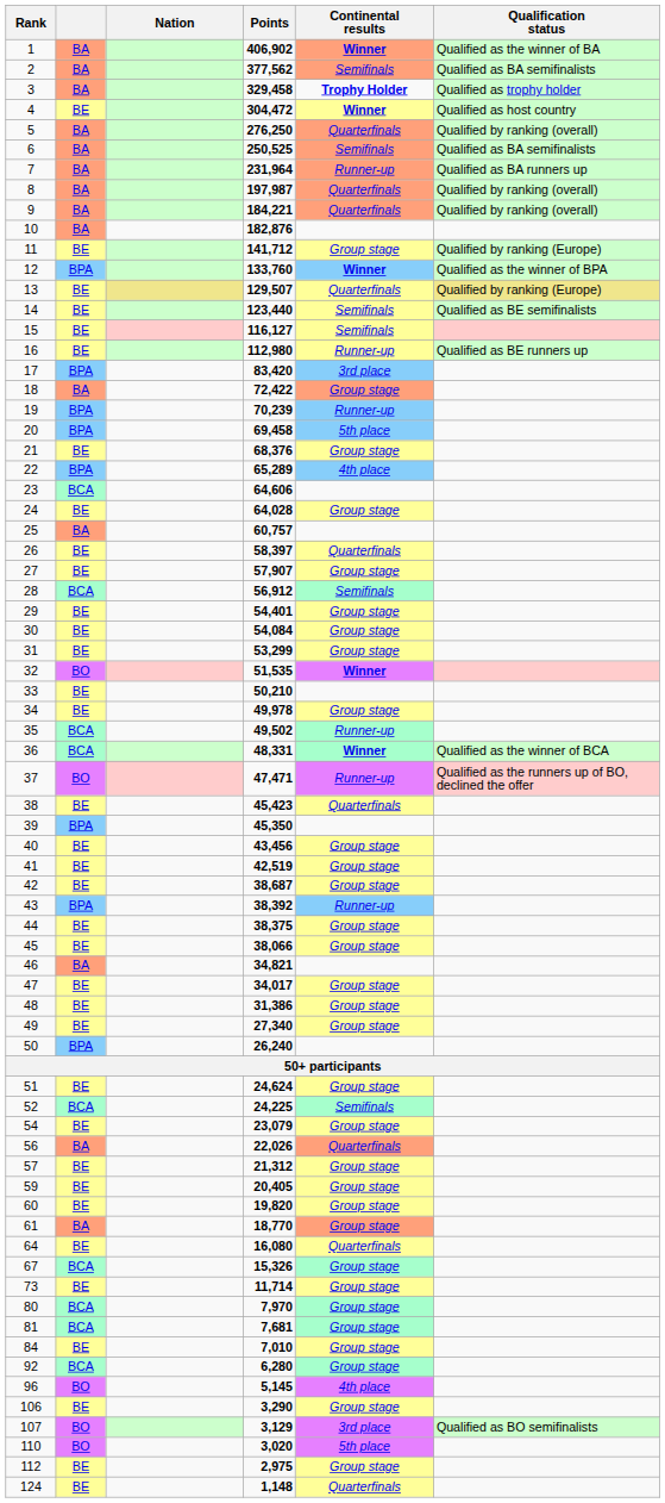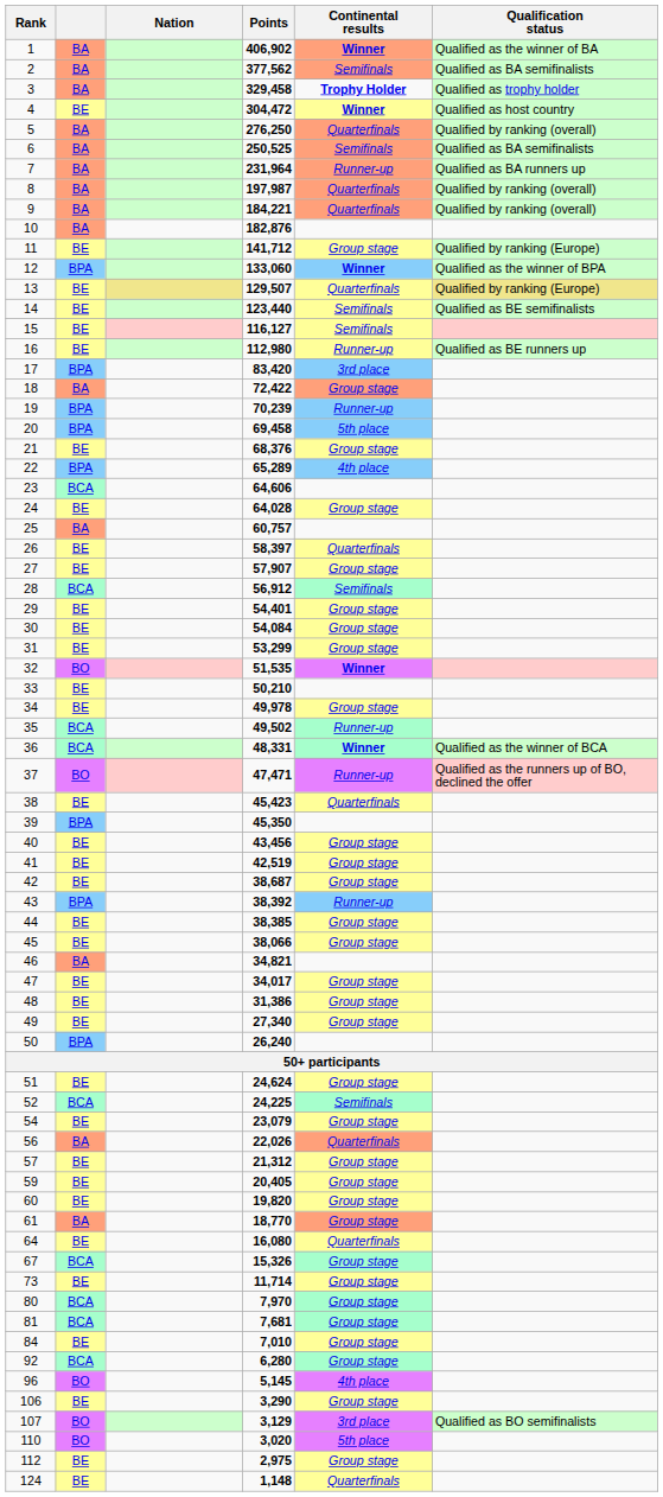 <table class="sortable wikitable" style="font-size:90%; text-align:center; margin:0.5em auto;">
 <tr>
 <th width="50">Rank</th>
 <th width="50"></th>
 <th width="150">Nation</th>
 <th width="50">Points</th>
 <th width="150">Continental<br>results</th>
 <th width="250">Qualification<br>status</th>
 </tr>
 <tr>
 <td>1</td>
 <td bgcolor="#FFA07A"><a href='#'>BA</a></td>
 <td align="left" bgcolor="#ccffcc"></td>
 <td align="right"><strong>406,902</strong></td>
 <td bgcolor="#FFA07A"><strong><a href='#'>Winner</a></strong></td>
 <td align="left" bgcolor="#ccffcc">Qualified as the winner of BA</td>
 </tr>
 <tr>
 <td>2</td>
 <td bgcolor="#FFA07A"><a href='#'>BA</a></td>
 <td align="left" bgcolor="#ccffcc"></td>
 <td align="right"><strong>377,562</strong></td>
 <td bgcolor="#FFA07A"><em><a href='#'>Semifinals</a></em></td>
 <td align="left" bgcolor="#ccffcc">Qualified as BA semifinalists</td>
 </tr>
 <tr>
 <td>3</td>
 <td bgcolor="#FFA07A"><a href='#'>BA</a></td>
 <td align="left" bgcolor="#ccffcc"></td>
 <td align="right"><strong>329,458</strong></td>
 <td><strong><a href='#'>Trophy Holder</a></strong></td>
 <td align="left" bgcolor="#ccffcc">Qualified as <a href='#'>trophy holder</a></td>
 </tr>
 <tr>
 <td>4</td>
 <td bgcolor="#FFFF99"><a href='#'>BE</a></td>
 <td align="left" bgcolor="#ccffcc"></td>
 <td align="right"><strong>304,472</strong></td>
 <td bgcolor="#FFFF99"><strong><a href='#'>Winner</a></strong></td>
 <td align="left" bgcolor="#ccffcc">Qualified as host country</td>
 </tr>
 <tr>
 <td>5</td>
 <td bgcolor="#FFA07A"><a href='#'>BA</a></td>
 <td align="left" bgcolor="#ccffcc"></td>
 <td align="right"><strong>276,250</strong></td>
 <td bgcolor="#FFA07A"><em><a href='#'>Quarterfinals</a></em></td>
 <td align="left" bgcolor="#ccffcc">Qualified by ranking (overall)</td>
 </tr>
 <tr>
 <td>6</td>
 <td bgcolor="#FFA07A"><a href='#'>BA</a></td>
 <td align="left" bgcolor="#ccffcc"></td>
 <td align="right"><strong>250,525</strong></td>
 <td bgcolor="#FFA07A"><em><a href='#'>Semifinals</a></em></td>
 <td align="left" bgcolor="#ccffcc">Qualified as BA semifinalists</td>
 </tr>
 <tr>
 <td>7</td>
 <td bgcolor="#FFA07A"><a href='#'>BA</a></td>
 <td align="left" bgcolor="#ccffcc"></td>
 <td align="right"><strong>231,964</strong></td>
 <td bgcolor="#FFA07A"><em><a href='#'>Runner-up</a></em></td>
 <td align="left" bgcolor="#ccffcc">Qualified as BA runners up</td>
 </tr>
 <tr>
 <td>8</td>
 <td bgcolor="#FFA07A"><a href='#'>BA</a></td>
 <td align="left" bgcolor="#ccffcc"></td>
 <td align="right"><strong>197,987</strong></td>
 <td bgcolor="#FFA07A"><em><a href='#'>Quarterfinals</a></em></td>
 <td align="left" bgcolor="#ccffcc">Qualified by ranking (overall)</td>
 </tr>
 <tr>
 <td>9</td>
 <td bgcolor="#FFA07A"><a href='#'>BA</a></td>
 <td align="left" bgcolor="#ccffcc"></td>
 <td align="right"><strong>184,221</strong></td>
 <td bgcolor="#FFA07A"><em><a href='#'>Quarterfinals</a></em></td>
 <td align="left" bgcolor="#ccffcc">Qualified by ranking (overall)</td>
 </tr>
 <tr>
 <td>10</td>
 <td bgcolor="#FFA07A"><a href='#'>BA</a></td>
 <td align="left"></td>
 <td align="right"><strong>182,876</strong></td>
 <td></td>
 <td align="left"></td>
 </tr>
 <tr>
 <td>11</td>
 <td bgcolor="#FFFF99"><a href='#'>BE</a></td>
 <td align="left" bgcolor="#ccffcc"></td>
 <td align="right"><strong>141,712</strong></td>
 <td bgcolor="#FFFF99"><em><a href='#'>Group stage</a></em></td>
 <td align="left" bgcolor="#ccffcc">Qualified by ranking (Europe)</td>
 </tr>
 <tr>
 <td>12</td>
 <td bgcolor="#87CEFA"><a href='#'>BPA</a></td>
 <td align="left" bgcolor="#ccffcc"></td>
-<td align="right"><strong>133,760</strong></td>
+<td align="right"><strong>133,060</strong></td>
 <td bgcolor="#87CEFA"><strong><a href='#'>Winner</a></strong></td>
 <td align="left" bgcolor="#ccffcc">Qualified as the winner of BPA</td>
 </tr>
 <tr>
 <td>13</td>
 <td bgcolor="#FFFF99"><a href='#'>BE</a></td>
 <td align="left" bgcolor="#f0e68c"></td>
 <td align="right"><strong>129,507</strong></td>
 <td bgcolor="#FFFF99"><em><a href='#'>Quarterfinals</a></em></td>
 <td align="left" bgcolor="#f0e68c">Qualified by ranking (Europe)</td>
 </tr>
 <tr>
 <td>14</td>
 <td bgcolor="#FFFF99"><a href='#'>BE</a></td>
 <td align="left" bgcolor="#ccffcc"></td>
 <td align="right"><strong>123,440</strong></td>
 <td bgcolor="#FFFF99"><em><a href='#'>Semifinals</a></em></td>
 <td align="left" bgcolor="#ccffcc">Qualified as BE semifinalists</td>
 </tr>
 <tr>
 <td>15</td>
 <td bgcolor="#FFFF99"><a href='#'>BE</a></td>
 <td align="left" bgcolor="#ffcccc"></td>
 <td align="right"><strong>116,127</strong></td>
 <td bgcolor="#FFFF99"><em><a href='#'>Semifinals</a></em></td>
 <td align="left" bgcolor="#ffcccc"></td>
 </tr>
 <tr>
 <td>16</td>
 <td bgcolor="#FFFF99"><a href='#'>BE</a></td>
 <td align="left" bgcolor="#ccffcc"></td>
 <td align="right"><strong>112,980</strong></td>
 <td bgcolor="#FFFF99"><em><a href='#'>Runner-up</a></em></td>
 <td align="left" bgcolor="#ccffcc">Qualified as BE runners up</td>
 </tr>
 <tr>
 <td>17</td>
 <td bgcolor="#87CEFA"><a href='#'>BPA</a></td>
 <td align="left"></td>
 <td align="right"><strong>83,420</strong></td>
 <td bgcolor="#87CEFA"><em><a href='#'>3rd place</a></em></td>
 <td align="left"></td>
 </tr>
 <tr>
 <td>18</td>
 <td bgcolor="#FFA07A"><a href='#'>BA</a></td>
 <td align="left"></td>
 <td align="right"><strong>72,422</strong></td>
 <td bgcolor="#FFA07A"><em><a href='#'>Group stage</a></em></td>
 <td align="left"></td>
 </tr>
 <tr>
 <td>19</td>
 <td bgcolor="#87CEFA"><a href='#'>BPA</a></td>
 <td align="left"></td>
 <td align="right"><strong>70,239</strong></td>
 <td bgcolor="#87CEFA"><em><a href='#'>Runner-up</a></em></td>
 <td align="left"></td>
 </tr>
 <tr>
 <td>20</td>
 <td bgcolor="#87CEFA"><a href='#'>BPA</a></td>
 <td align="left"></td>
 <td align="right"><strong>69,458</strong></td>
 <td bgcolor="#87CEFA"><em><a href='#'>5th place</a></em></td>
 <td align="left"></td>
 </tr>
 <tr>
 <td>21</td>
 <td bgcolor="#FFFF99"><a href='#'>BE</a></td>
 <td align="left"></td>
 <td align="right"><strong>68,376</strong></td>
 <td bgcolor="#FFFF99"><em><a href='#'>Group stage</a></em></td>
 <td align="left"></td>
 </tr>
 <tr>
 <td>22</td>
 <td bgcolor="#87CEFA"><a href='#'>BPA</a></td>
 <td align="left"></td>
 <td align="right"><strong>65,289</strong></td>
 <td bgcolor="#87CEFA"><em><a href='#'>4th place</a></em></td>
 <td align="left"></td>
 </tr>
 <tr>
 <td>23</td>
 <td bgcolor="#A6FFCC"><a href='#'>BCA</a></td>
 <td align="left"></td>
 <td align="right"><strong>64,606</strong></td>
 <td></td>
 <td align="left"></td>
 </tr>
 <tr>
 <td>24</td>
 <td bgcolor="#FFFF99"><a href='#'>BE</a></td>
 <td align="left"></td>
 <td align="right"><strong>64,028</strong></td>
 <td bgcolor="#FFFF99"><em><a href='#'>Group stage</a></em></td>
 <td align="left"></td>
 </tr>
 <tr>
 <td>25</td>
 <td bgcolor="#FFA07A"><a href='#'>BA</a></td>
 <td align="left"></td>
 <td align="right"><strong>60,757</strong></td>
 <td></td>
 <td align="left"></td>
 </tr>
 <tr>
 <td>26</td>
 <td bgcolor="#FFFF99"><a href='#'>BE</a></td>
 <td align="left"></td>
 <td align="right"><strong>58,397</strong></td>
 <td bgcolor="#FFFF99"><em><a href='#'>Quarterfinals</a></em></td>
 <td align="left"></td>
 </tr>
 <tr>
 <td>27</td>
 <td bgcolor="#FFFF99"><a href='#'>BE</a></td>
 <td align="left"></td>
 <td align="right"><strong>57,907</strong></td>
 <td bgcolor="#FFFF99"><em><a href='#'>Group stage</a></em></td>
 <td align="left"></td>
 </tr>
 <tr>
 <td>28</td>
 <td bgcolor="#A6FFCC"><a href='#'>BCA</a></td>
 <td align="left"></td>
 <td align="right"><strong>56,912</strong></td>
 <td bgcolor="#A6FFCC"><em><a href='#'>Semifinals</a></em></td>
 <td align="left"></td>
 </tr>
 <tr>
 <td>29</td>
 <td bgcolor="#FFFF99"><a href='#'>BE</a></td>
 <td align="left"></td>
 <td align="right"><strong>54,401</strong></td>
 <td bgcolor="#FFFF99"><em><a href='#'>Group stage</a></em></td>
 <td align="left"></td>
 </tr>
 <tr>
 <td>30</td>
 <td bgcolor="#FFFF99"><a href='#'>BE</a></td>
 <td align="left"></td>
 <td align="right"><strong>54,084</strong></td>
 <td bgcolor="#FFFF99"><em><a href='#'>Group stage</a></em></td>
 <td align="left"></td>
 </tr>
 <tr>
 <td>31</td>
 <td bgcolor="#FFFF99"><a href='#'>BE</a></td>
 <td align="left"></td>
 <td align="right"><strong>53,299</strong></td>
 <td bgcolor="#FFFF99"><em><a href='#'>Group stage</a></em></td>
 <td align="left"></td>
 </tr>
 <tr>
 <td>32</td>
 <td bgcolor="#E680FF"><a href='#'>BO</a></td>
 <td align="left" bgcolor="#ffcccc"></td>
 <td align="right"><strong>51,535</strong></td>
 <td bgcolor="#E680FF"><strong><a href='#'>Winner</a></strong></td>
 <td align="left" bgcolor="#ffcccc"></td>
 </tr>
 <tr>
 <td>33</td>
 <td bgcolor="#FFFF99"><a href='#'>BE</a></td>
 <td align="left"></td>
 <td align="right"><strong>50,210</strong></td>
 <td></td>
 <td align="left"></td>
 </tr>
 <tr>
 <td>34</td>
 <td bgcolor="#FFFF99"><a href='#'>BE</a></td>
 <td align="left"></td>
 <td align="right"><strong>49,978</strong></td>
 <td bgcolor="#FFFF99"><em><a href='#'>Group stage</a></em></td>
 <td align="left"></td>
 </tr>
 <tr>
 <td>35</td>
 <td bgcolor="#A6FFCC"><a href='#'>BCA</a></td>
 <td align="left"></td>
 <td align="right"><strong>49,502</strong></td>
 <td bgcolor="#A6FFCC"><em><a href='#'>Runner-up</a></em></td>
 <td align="left"></td>
 </tr>
 <tr>
 <td>36</td>
 <td bgcolor="#A6FFCC"><a href='#'>BCA</a></td>
 <td align="left" bgcolor="#ccffcc"></td>
 <td align="right"><strong>48,331</strong></td>
 <td bgcolor="#A6FFCC"><strong><a href='#'>Winner</a></strong></td>
 <td align="left" bgcolor="#ccffcc">Qualified as the winner of BCA</td>
 </tr>
 <tr>
 <td>37</td>
 <td bgcolor="#E680FF"><a href='#'>BO</a></td>
 <td align="left" bgcolor="#ffcccc"></td>
 <td align="right"><strong>47,471</strong></td>
 <td bgcolor="#E680FF"><em><a href='#'>Runner-up</a></em></td>
 <td align="left" bgcolor="#ffcccc">Qualified as the runners up of BO, declined the offer</td>
 </tr>
 <tr>
 <td>38</td>
 <td bgcolor="#FFFF99"><a href='#'>BE</a></td>
 <td align="left"></td>
 <td align="right"><strong>45,423</strong></td>
 <td bgcolor="#FFFF99"><em><a href='#'>Quarterfinals</a></em></td>
 <td align="left"></td>
 </tr>
 <tr>
 <td>39</td>
 <td bgcolor="#87CEFA"><a href='#'>BPA</a></td>
 <td align="left"></td>
 <td align="right"><strong>45,350</strong></td>
 <td></td>
 <td align="left"></td>
 </tr>
 <tr>
 <td>40</td>
 <td bgcolor="#FFFF99"><a href='#'>BE</a></td>
 <td align="left"></td>
 <td align="right"><strong>43,456</strong></td>
 <td bgcolor="#FFFF99"><em><a href='#'>Group stage</a></em></td>
 <td align="left"></td>
 </tr>
 <tr>
 <td>41</td>
 <td bgcolor="#FFFF99"><a href='#'>BE</a></td>
 <td align="left"></td>
 <td align="right"><strong>42,519</strong></td>
 <td bgcolor="#FFFF99"><em><a href='#'>Group stage</a></em></td>
 <td align="left"></td>
 </tr>
 <tr>
 <td>42</td>
 <td bgcolor="#FFFF99"><a href='#'>BE</a></td>
 <td align="left"></td>
 <td align="right"><strong>38,687</strong></td>
 <td bgcolor="#FFFF99"><em><a href='#'>Group stage</a></em></td>
 <td align="left"></td>
 </tr>
 <tr>
 <td>43</td>
 <td bgcolor="#87CEFA"><a href='#'>BPA</a></td>
 <td align="left"></td>
 <td align="right"><strong>38,392</strong></td>
 <td bgcolor="#87CEFA"><em><a href='#'>Runner-up</a></em></td>
 <td align="left"></td>
 </tr>
 <tr>
 <td>44</td>
 <td bgcolor="#FFFF99"><a href='#'>BE</a></td>
 <td align="left"></td>
-<td align="right"><strong>38,375</strong></td>
+<td align="right"><strong>38,385</strong></td>
 <td bgcolor="#FFFF99"><em><a href='#'>Group stage</a></em></td>
 <td align="left"></td>
 </tr>
 <tr>
 <td>45</td>
 <td bgcolor="#FFFF99"><a href='#'>BE</a></td>
 <td align="left"></td>
 <td align="right"><strong>38,066</strong></td>
 <td bgcolor="#FFFF99"><em><a href='#'>Group stage</a></em></td>
 <td align="left"></td>
 </tr>
 <tr>
 <td>46</td>
 <td bgcolor="#FFA07A"><a href='#'>BA</a></td>
 <td align="left"></td>
 <td align="right"><strong>34,821</strong></td>
 <td></td>
 <td align="left"></td>
 </tr>
 <tr>
 <td>47</td>
 <td bgcolor="#FFFF99"><a href='#'>BE</a></td>
 <td align="left"></td>
 <td align="right"><strong>34,017</strong></td>
 <td bgcolor="#FFFF99"><em><a href='#'>Group stage</a></em></td>
 <td align="left"></td>
 </tr>
 <tr>
 <td>48</td>
 <td bgcolor="#FFFF99"><a href='#'>BE</a></td>
 <td align="left"></td>
 <td align="right"><strong>31,386</strong></td>
 <td bgcolor="#FFFF99"><em><a href='#'>Group stage</a></em></td>
 <td align="left"></td>
 </tr>
 <tr>
 <td>49</td>
 <td bgcolor="#FFFF99"><a href='#'>BE</a></td>
 <td align="left"></td>
 <td align="right"><strong>27,340</strong></td>
 <td bgcolor="#FFFF99"><em><a href='#'>Group stage</a></em></td>
 <td align="left"></td>
 </tr>
 <tr>
 <td>50</td>
 <td bgcolor="#87CEFA"><a href='#'>BPA</a></td>
 <td align="left"></td>
 <td align="right"><strong>26,240</strong></td>
 <td></td>
 <td align="left"></td>
 </tr>
 <tr>
 <th colspan="6">50+ participants</th>
 </tr>
 <tr>
 <td>51</td>
 <td bgcolor="#FFFF99"><a href='#'>BE</a></td>
 <td align="left"></td>
 <td align="right"><strong>24,624</strong></td>
 <td bgcolor="#FFFF99"><em><a href='#'>Group stage</a></em></td>
 <td align="left"></td>
 </tr>
 <tr>
 <td>52</td>
 <td bgcolor="#A6FFCC"><a href='#'>BCA</a></td>
 <td align="left"></td>
 <td align="right"><strong>24,225</strong></td>
 <td bgcolor="#A6FFCC"><em><a href='#'>Semifinals</a></em></td>
 <td align="left"></td>
 </tr>
 <tr>
 <td>54</td>
 <td bgcolor="#FFFF99"><a href='#'>BE</a></td>
 <td align="left"></td>
 <td align="right"><strong>23,079</strong></td>
 <td bgcolor="#FFFF99"><em><a href='#'>Group stage</a></em></td>
 <td align="left"></td>
 </tr>
 <tr>
 <td>56</td>
 <td bgcolor="#FFA07A"><a href='#'>BA</a></td>
 <td align="left"></td>
 <td align="right"><strong>22,026</strong></td>
 <td bgcolor="#FFA07A"><em><a href='#'>Quarterfinals</a></em></td>
 <td align="left"></td>
 </tr>
 <tr>
 <td>57</td>
 <td bgcolor="#FFFF99"><a href='#'>BE</a></td>
 <td align="left"></td>
 <td align="right"><strong>21,312</strong></td>
 <td bgcolor="#FFFF99"><em><a href='#'>Group stage</a></em></td>
 <td align="left"></td>
 </tr>
 <tr>
 <td>59</td>
 <td bgcolor="#FFFF99"><a href='#'>BE</a></td>
 <td align="left"></td>
 <td align="right"><strong>20,405</strong></td>
 <td bgcolor="#FFFF99"><em><a href='#'>Group stage</a></em></td>
 <td align="left"></td>
 </tr>
 <tr>
 <td>60</td>
 <td bgcolor="#FFFF99"><a href='#'>BE</a></td>
 <td align="left"></td>
 <td align="right"><strong>19,820</strong></td>
 <td bgcolor="#FFFF99"><em><a href='#'>Group stage</a></em></td>
 <td align="left"></td>
 </tr>
 <tr>
 <td>61</td>
 <td bgcolor="#FFA07A"><a href='#'>BA</a></td>
 <td align="left"></td>
 <td align="right"><strong>18,770</strong></td>
 <td bgcolor="#FFA07A"><em><a href='#'>Group stage</a></em></td>
 <td align="left"></td>
 </tr>
 <tr>
 <td>64</td>
 <td bgcolor="#FFFF99"><a href='#'>BE</a></td>
 <td align="left"></td>
 <td align="right"><strong>16,080</strong></td>
 <td bgcolor="#FFFF99"><em><a href='#'>Quarterfinals</a></em></td>
 <td align="left"></td>
 </tr>
 <tr>
 <td>67</td>
 <td bgcolor="#A6FFCC"><a href='#'>BCA</a></td>
 <td align="left"></td>
 <td align="right"><strong>15,326</strong></td>
 <td bgcolor="#A6FFCC"><em><a href='#'>Group stage</a></em></td>
 <td align="left"></td>
 </tr>
 <tr>
 <td>73</td>
 <td bgcolor="#FFFF99"><a href='#'>BE</a></td>
 <td align="left"></td>
 <td align="right"><strong>11,714</strong></td>
 <td bgcolor="#FFFF99"><em><a href='#'>Group stage</a></em></td>
 <td align="left"></td>
 </tr>
 <tr>
 <td>80</td>
 <td bgcolor="#A6FFCC"><a href='#'>BCA</a></td>
 <td align="left"></td>
 <td align="right"><strong>7,970</strong></td>
 <td bgcolor="#A6FFCC"><em><a href='#'>Group stage</a></em></td>
 <td align="left"></td>
 </tr>
 <tr>
 <td>81</td>
 <td bgcolor="#A6FFCC"><a href='#'>BCA</a></td>
 <td align="left"></td>
 <td align="right"><strong>7,681</strong></td>
 <td bgcolor="#A6FFCC"><em><a href='#'>Group stage</a></em></td>
 <td align="left"></td>
 </tr>
 <tr>
 <td>84</td>
 <td bgcolor="#FFFF99"><a href='#'>BE</a></td>
 <td align="left"></td>
 <td align="right"><strong>7,010</strong></td>
 <td bgcolor="#FFFF99"><em><a href='#'>Group stage</a></em></td>
 <td align="left"></td>
 </tr>
 <tr>
 <td>92</td>
 <td bgcolor="#A6FFCC"><a href='#'>BCA</a></td>
 <td align="left"></td>
 <td align="right"><strong>6,280</strong></td>
 <td bgcolor="#A6FFCC"><em><a href='#'>Group stage</a></em></td>
 <td align="left"></td>
 </tr>
 <tr>
 <td>96</td>
 <td bgcolor="#E680FF"><a href='#'>BO</a></td>
 <td align="left"></td>
 <td align="right"><strong>5,145</strong></td>
 <td bgcolor="#E680FF"><em><a href='#'>4th place</a></em></td>
 <td align="left"></td>
 </tr>
 <tr>
 <td>106</td>
 <td bgcolor="#FFFF99"><a href='#'>BE</a></td>
 <td align="left"></td>
 <td align="right"><strong>3,290</strong></td>
 <td bgcolor="#FFFF99"><em><a href='#'>Group stage</a></em></td>
 <td align="left"></td>
 </tr>
 <tr>
 <td>107</td>
 <td bgcolor="#E680FF"><a href='#'>BO</a></td>
 <td align="left" bgcolor="#ccffcc"></td>
 <td align="right"><strong>3,129</strong></td>
 <td bgcolor="#E680FF"><em><a href='#'>3rd place</a></em></td>
 <td align="left" bgcolor="#ccffcc">Qualified as BO semifinalists</td>
 </tr>
 <tr>
 <td>110</td>
 <td bgcolor="#E680FF"><a href='#'>BO</a></td>
 <td align="left"></td>
 <td align="right"><strong>3,020</strong></td>
 <td bgcolor="#E680FF"><em><a href='#'>5th place</a></em></td>
 <td align="left"></td>
 </tr>
 <tr>
 <td>112</td>
 <td bgcolor="#FFFF99"><a href='#'>BE</a></td>
 <td align="left"></td>
 <td align="right"><strong>2,975</strong></td>
 <td bgcolor="#FFFF99"><em><a href='#'>Group stage</a></em></td>
 <td align="left"></td>
 </tr>
 <tr>
 <td>124</td>
 <td bgcolor="#FFFF99"><a href='#'>BE</a></td>
 <td align="left"></td>
 <td align="right"><strong>1,148</strong></td>
 <td bgcolor="#FFFF99"><em><a href='#'>Quarterfinals</a></em></td>
 <td align="left"></td>
 </tr>
 </table>
